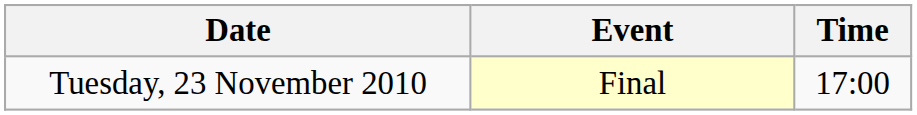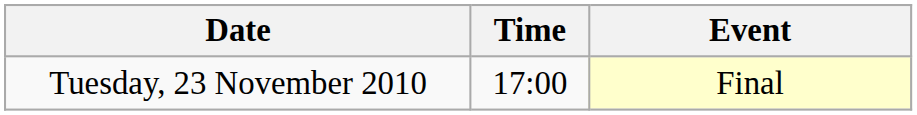 <table class = "wikitable" style="text-align:center;">
 <tr>
 <th width=220>Date</th>
+<th width=50>Time</th>
 <th width=150>Event</th>
-<th width=50>Time</th>
 </tr>
 <tr>
 <td>Tuesday, 23 November 2010</td>
+<td>17:00</td>
 <td bgcolor=ffffcc>Final</td>
-<td>17:00</td>
 </tr>
 </table>
